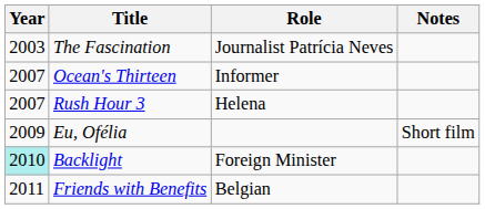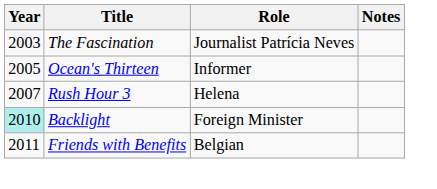 <table class="wikitable sortable">
 <tr>
 <th scope="col">Year</th>
 <th scope="col">Title</th>
 <th scope="col">Role</th>
 <th scope="col" class="unsortable">Notes</th>
 </tr>
 <tr>
 <td>2003</td>
 <td><em>The Fascination</em></td>
 <td>Journalist Patrícia Neves</td>
 <td></td>
 </tr>
 <tr>
-<td>2007</td>
+<td>2005</td>
 <td><em><a href='#'>Ocean's Thirteen</a></em></td>
 <td>Informer</td>
 <td></td>
 </tr>
 <tr>
 <td>2007</td>
 <td><em><a href='#'>Rush Hour 3</a></em></td>
 <td>Helena</td>
 <td></td>
-</tr>
-<tr>
-<td>2009</td>
-<td><em>Eu, Ofélia</em></td>
-<td></td>
-<td>Short film</td>
 </tr>
 <tr>
 <td style="background: paleturquoise;">2010</td>
 <td><em><a href='#'>Backlight</a></em></td>
 <td>Foreign Minister</td>
 <td></td>
 </tr>
 <tr>
 <td>2011</td>
 <td><em><a href='#'>Friends with Benefits</a></em></td>
 <td>Belgian</td>
 <td></td>
 </tr>
 </table>
